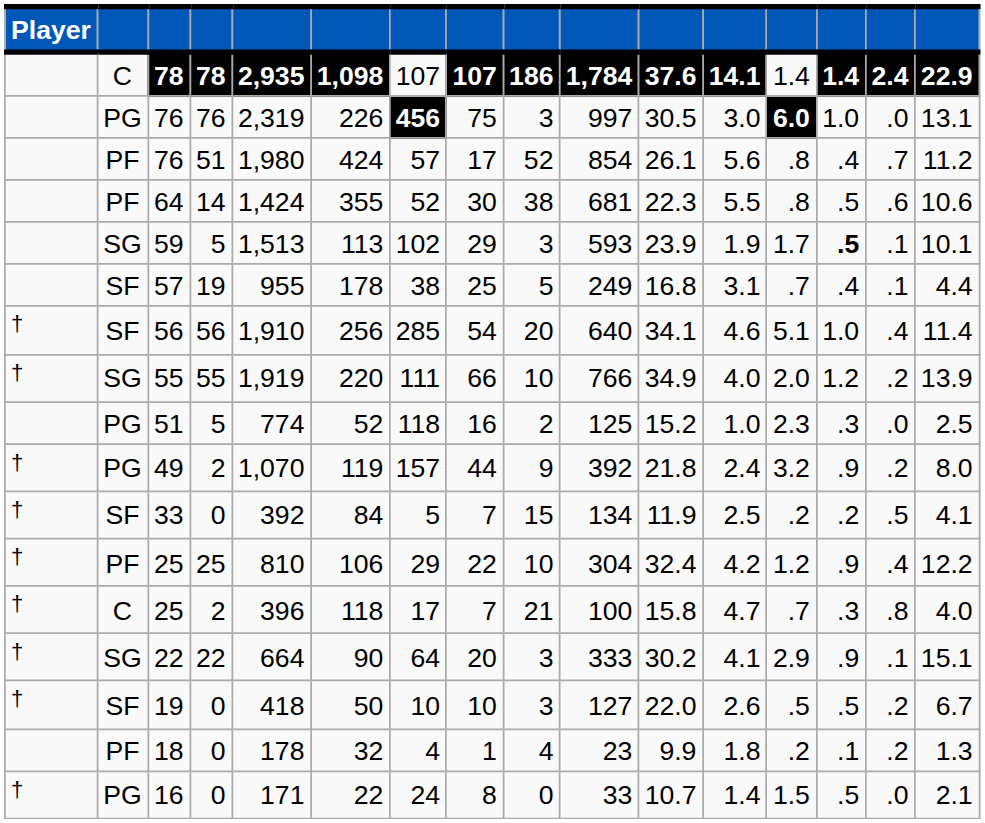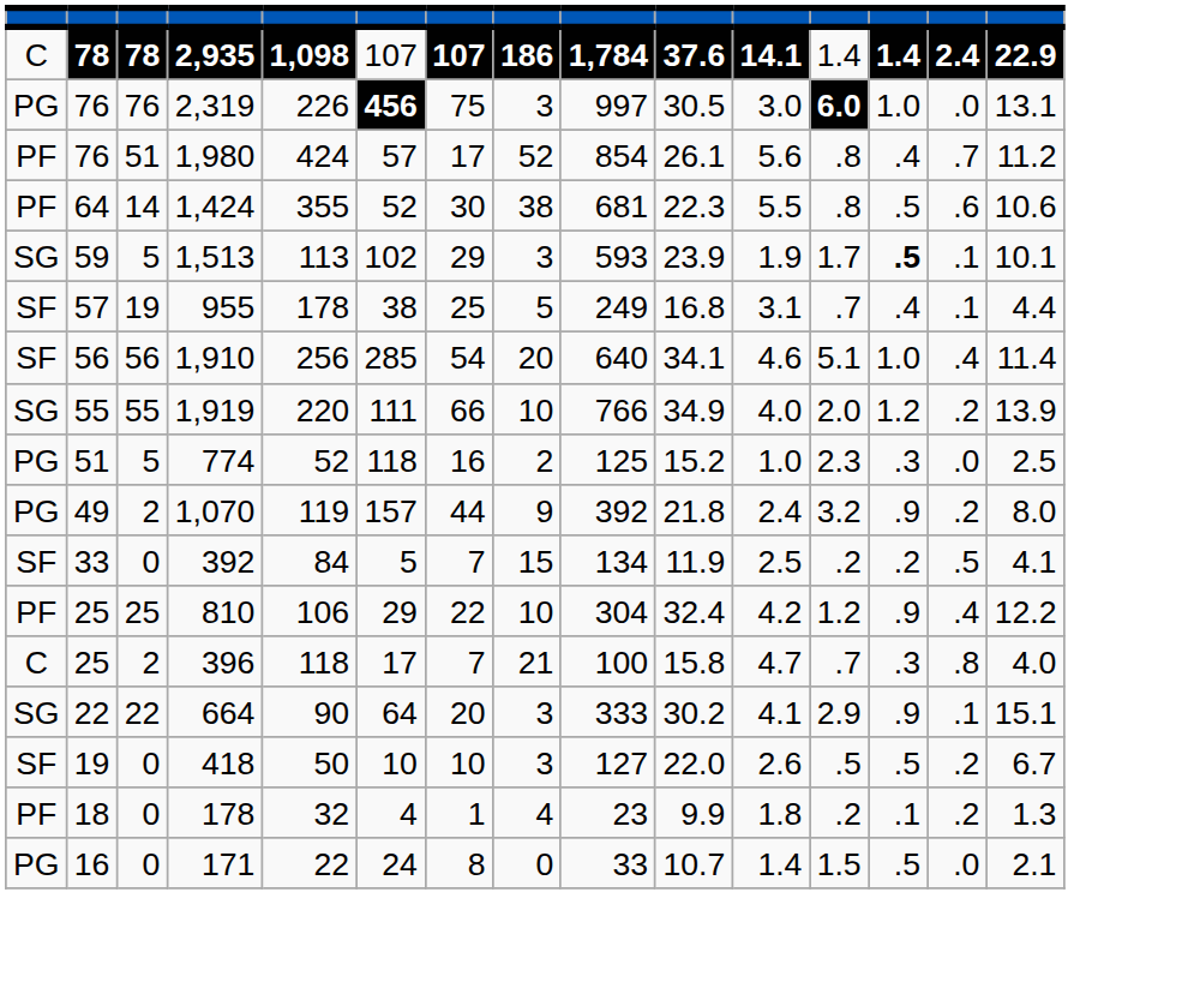 <table class="wikitable sortable" style="font-size: 95%; text-align:right;">
 <tr>
-<th style="background:#0057B7; color:#FFFFFF; border-top:#010101 3px solid; border-bottom:#010101 3px solid;">Player</th>
 <th style="background:#0057B7; color:#FFFFFF; border-top:#010101 3px solid; border-bottom:#010101 3px solid;"></th>
 <th style="background:#0057B7; color:#FFFFFF; border-top:#010101 3px solid; border-bottom:#010101 3px solid;"></th>
 <th style="background:#0057B7; color:#FFFFFF; border-top:#010101 3px solid; border-bottom:#010101 3px solid;"></th>
 <th style="background:#0057B7; color:#FFFFFF; border-top:#010101 3px solid; border-bottom:#010101 3px solid;"></th>
 <th style="background:#0057B7; color:#FFFFFF; border-top:#010101 3px solid; border-bottom:#010101 3px solid;"></th>
 <th style="background:#0057B7; color:#FFFFFF; border-top:#010101 3px solid; border-bottom:#010101 3px solid;"></th>
 <th style="background:#0057B7; color:#FFFFFF; border-top:#010101 3px solid; border-bottom:#010101 3px solid;"></th>
 <th style="background:#0057B7; color:#FFFFFF; border-top:#010101 3px solid; border-bottom:#010101 3px solid;"></th>
 <th style="background:#0057B7; color:#FFFFFF; border-top:#010101 3px solid; border-bottom:#010101 3px solid;"></th>
 <th style="background:#0057B7; color:#FFFFFF; border-top:#010101 3px solid; border-bottom:#010101 3px solid;"></th>
 <th style="background:#0057B7; color:#FFFFFF; border-top:#010101 3px solid; border-bottom:#010101 3px solid;"></th>
 <th style="background:#0057B7; color:#FFFFFF; border-top:#010101 3px solid; border-bottom:#010101 3px solid;"></th>
 <th style="background:#0057B7; color:#FFFFFF; border-top:#010101 3px solid; border-bottom:#010101 3px solid;"></th>
 <th style="background:#0057B7; color:#FFFFFF; border-top:#010101 3px solid; border-bottom:#010101 3px solid;"></th>
 <th style="background:#0057B7; color:#FFFFFF; border-top:#010101 3px solid; border-bottom:#010101 3px solid;"></th>
 </tr>
 <tr>
-<td style="text-align:left;"></td>
 <td style="text-align:center;">C</td>
 <td style="background:#010101; color:#FFFFFF;"><strong>78</strong></td>
 <td style="background:#010101; color:#FFFFFF;"><strong>78</strong></td>
 <td style="background:#010101; color:#FFFFFF;"><strong>2,935</strong></td>
 <td style="background:#010101; color:#FFFFFF;"><strong>1,098</strong></td>
 <td>107</td>
 <td style="background:#010101; color:#FFFFFF;"><strong>107</strong></td>
 <td style="background:#010101; color:#FFFFFF;"><strong>186</strong></td>
 <td style="background:#010101; color:#FFFFFF;"><strong>1,784</strong></td>
 <td style="background:#010101; color:#FFFFFF;"><strong>37.6</strong></td>
 <td style="background:#010101; color:#FFFFFF;"><strong>14.1</strong></td>
 <td>1.4</td>
 <td style="background:#010101; color:#FFFFFF;"><strong>1.4</strong></td>
 <td style="background:#010101; color:#FFFFFF;"><strong>2.4</strong></td>
 <td style="background:#010101; color:#FFFFFF;"><strong>22.9</strong></td>
 </tr>
 <tr>
-<td style="text-align:left;"></td>
 <td style="text-align:center;">PG</td>
 <td>76</td>
 <td>76</td>
 <td>2,319</td>
 <td>226</td>
 <td style="background:#010101; color:#FFFFFF;"><strong>456</strong></td>
 <td>75</td>
 <td>3</td>
 <td>997</td>
 <td>30.5</td>
 <td>3.0</td>
 <td style="background:#010101; color:#FFFFFF;"><strong>6.0</strong></td>
 <td>1.0</td>
 <td>.0</td>
 <td>13.1</td>
 </tr>
 <tr>
-<td style="text-align:left;"></td>
 <td style="text-align:center;">PF</td>
 <td>76</td>
 <td>51</td>
 <td>1,980</td>
 <td>424</td>
 <td>57</td>
 <td>17</td>
 <td>52</td>
 <td>854</td>
 <td>26.1</td>
 <td>5.6</td>
 <td>.8</td>
 <td>.4</td>
 <td>.7</td>
 <td>11.2</td>
 </tr>
 <tr>
-<td style="text-align:left;"></td>
 <td style="text-align:center;">PF</td>
 <td>64</td>
 <td>14</td>
 <td>1,424</td>
 <td>355</td>
 <td>52</td>
 <td>30</td>
 <td>38</td>
 <td>681</td>
 <td>22.3</td>
 <td>5.5</td>
 <td>.8</td>
 <td>.5</td>
 <td>.6</td>
 <td>10.6</td>
 </tr>
 <tr>
-<td style="text-align:left;"></td>
 <td style="text-align:center;">SG</td>
 <td>59</td>
 <td>5</td>
 <td>1,513</td>
 <td>113</td>
 <td>102</td>
 <td>29</td>
 <td>3</td>
 <td>593</td>
 <td>23.9</td>
 <td>1.9</td>
 <td>1.7</td>
 <td><strong>.5</strong></td>
 <td>.1</td>
 <td>10.1</td>
 </tr>
 <tr>
-<td style="text-align:left;"></td>
 <td style="text-align:center;">SF</td>
 <td>57</td>
 <td>19</td>
 <td>955</td>
 <td>178</td>
 <td>38</td>
 <td>25</td>
 <td>5</td>
 <td>249</td>
 <td>16.8</td>
 <td>3.1</td>
 <td>.7</td>
 <td>.4</td>
 <td>.1</td>
 <td>4.4</td>
 </tr>
 <tr>
-<td style="text-align:left;"><sup>†</sup></td>
 <td style="text-align:center;">SF</td>
 <td>56</td>
 <td>56</td>
 <td>1,910</td>
 <td>256</td>
 <td>285</td>
 <td>54</td>
 <td>20</td>
 <td>640</td>
 <td>34.1</td>
 <td>4.6</td>
 <td>5.1</td>
 <td>1.0</td>
 <td>.4</td>
 <td>11.4</td>
 </tr>
 <tr>
-<td style="text-align:left;"><sup>†</sup></td>
 <td style="text-align:center;">SG</td>
 <td>55</td>
 <td>55</td>
 <td>1,919</td>
 <td>220</td>
 <td>111</td>
 <td>66</td>
 <td>10</td>
 <td>766</td>
 <td>34.9</td>
 <td>4.0</td>
 <td>2.0</td>
 <td>1.2</td>
 <td>.2</td>
 <td>13.9</td>
 </tr>
 <tr>
-<td style="text-align:left;"></td>
 <td style="text-align:center;">PG</td>
 <td>51</td>
 <td>5</td>
 <td>774</td>
 <td>52</td>
 <td>118</td>
 <td>16</td>
 <td>2</td>
 <td>125</td>
 <td>15.2</td>
 <td>1.0</td>
 <td>2.3</td>
 <td>.3</td>
 <td>.0</td>
 <td>2.5</td>
 </tr>
 <tr>
-<td style="text-align:left;"><sup>†</sup></td>
 <td style="text-align:center;">PG</td>
 <td>49</td>
 <td>2</td>
 <td>1,070</td>
 <td>119</td>
 <td>157</td>
 <td>44</td>
 <td>9</td>
 <td>392</td>
 <td>21.8</td>
 <td>2.4</td>
 <td>3.2</td>
 <td>.9</td>
 <td>.2</td>
 <td>8.0</td>
 </tr>
 <tr>
-<td style="text-align:left;"><sup>†</sup></td>
 <td style="text-align:center;">SF</td>
 <td>33</td>
 <td>0</td>
 <td>392</td>
 <td>84</td>
 <td>5</td>
 <td>7</td>
 <td>15</td>
 <td>134</td>
 <td>11.9</td>
 <td>2.5</td>
 <td>.2</td>
 <td>.2</td>
 <td>.5</td>
 <td>4.1</td>
 </tr>
 <tr>
-<td style="text-align:left;"><sup>†</sup></td>
 <td style="text-align:center;">PF</td>
 <td>25</td>
 <td>25</td>
 <td>810</td>
 <td>106</td>
 <td>29</td>
 <td>22</td>
 <td>10</td>
 <td>304</td>
 <td>32.4</td>
 <td>4.2</td>
 <td>1.2</td>
 <td>.9</td>
 <td>.4</td>
 <td>12.2</td>
 </tr>
 <tr>
-<td style="text-align:left;"><sup>†</sup></td>
 <td style="text-align:center;">C</td>
 <td>25</td>
 <td>2</td>
 <td>396</td>
 <td>118</td>
 <td>17</td>
 <td>7</td>
 <td>21</td>
 <td>100</td>
 <td>15.8</td>
 <td>4.7</td>
 <td>.7</td>
 <td>.3</td>
 <td>.8</td>
 <td>4.0</td>
 </tr>
 <tr>
-<td style="text-align:left;"><sup>†</sup></td>
 <td style="text-align:center;">SG</td>
 <td>22</td>
 <td>22</td>
 <td>664</td>
 <td>90</td>
 <td>64</td>
 <td>20</td>
 <td>3</td>
 <td>333</td>
 <td>30.2</td>
 <td>4.1</td>
 <td>2.9</td>
 <td>.9</td>
 <td>.1</td>
 <td>15.1</td>
 </tr>
 <tr>
-<td style="text-align:left;"><sup>†</sup></td>
 <td style="text-align:center;">SF</td>
 <td>19</td>
 <td>0</td>
 <td>418</td>
 <td>50</td>
 <td>10</td>
 <td>10</td>
 <td>3</td>
 <td>127</td>
 <td>22.0</td>
 <td>2.6</td>
 <td>.5</td>
 <td>.5</td>
 <td>.2</td>
 <td>6.7</td>
 </tr>
 <tr>
-<td style="text-align:left;"></td>
 <td style="text-align:center;">PF</td>
 <td>18</td>
 <td>0</td>
 <td>178</td>
 <td>32</td>
 <td>4</td>
 <td>1</td>
 <td>4</td>
 <td>23</td>
 <td>9.9</td>
 <td>1.8</td>
 <td>.2</td>
 <td>.1</td>
 <td>.2</td>
 <td>1.3</td>
 </tr>
 <tr>
-<td style="text-align:left;"><sup>†</sup></td>
 <td style="text-align:center;">PG</td>
 <td>16</td>
 <td>0</td>
 <td>171</td>
 <td>22</td>
 <td>24</td>
 <td>8</td>
 <td>0</td>
 <td>33</td>
 <td>10.7</td>
 <td>1.4</td>
 <td>1.5</td>
 <td>.5</td>
 <td>.0</td>
 <td>2.1</td>
 </tr>
 </table>
